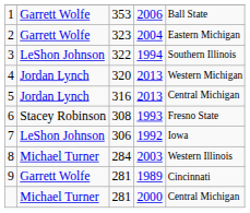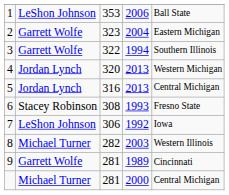 <table class="wikitable">
 <tr>
 </tr>
 <tr>
 <td>1</td>
-<td><a href='#'>Garrett Wolfe</a></td>
+<td><a href='#'>LeShon Johnson</a></td>
 <td>353</td>
 <td><a href='#'>2006</a></td>
 <td style="font-size:80%;">Ball State</td>
 </tr>
 <tr>
 <td>2</td>
 <td><a href='#'>Garrett Wolfe</a></td>
 <td>323</td>
 <td><a href='#'>2004</a></td>
 <td style="font-size:80%;">Eastern Michigan</td>
 </tr>
 <tr>
 <td>3</td>
-<td><a href='#'>LeShon Johnson</a></td>
+<td><a href='#'>Garrett Wolfe</a></td>
 <td>322</td>
 <td><a href='#'>1994</a></td>
 <td style="font-size:80%;">Southern Illinois</td>
 </tr>
 <tr>
 <td>4</td>
 <td><a href='#'>Jordan Lynch</a></td>
 <td>320</td>
 <td><a href='#'>2013</a></td>
 <td style="font-size:80%;">Western Michigan</td>
 </tr>
 <tr>
 <td>5</td>
 <td><a href='#'>Jordan Lynch</a></td>
 <td>316</td>
 <td><a href='#'>2013</a></td>
 <td style="font-size:80%;">Central Michigan</td>
 </tr>
 <tr>
 <td>6</td>
 <td>Stacey Robinson</td>
 <td>308</td>
 <td><a href='#'>1993</a></td>
 <td style="font-size:80%;">Fresno State</td>
 </tr>
 <tr>
 <td>7</td>
 <td><a href='#'>LeShon Johnson</a></td>
 <td>306</td>
 <td><a href='#'>1992</a></td>
 <td style="font-size:80%;">Iowa</td>
 </tr>
 <tr>
 <td>8</td>
 <td><a href='#'>Michael Turner</a></td>
-<td>284</td>
+<td>282</td>
 <td><a href='#'>2003</a></td>
 <td style="font-size:80%;">Western Illinois</td>
 </tr>
 <tr>
 <td>9</td>
 <td><a href='#'>Garrett Wolfe</a></td>
 <td>281</td>
 <td><a href='#'>1989</a></td>
 <td style="font-size:80%;">Cincinnati</td>
 </tr>
 <tr>
 <td></td>
 <td><a href='#'>Michael Turner</a></td>
 <td>281</td>
 <td><a href='#'>2000</a></td>
 <td style="font-size:80%;">Central Michigan</td>
 </tr>
 </table>
